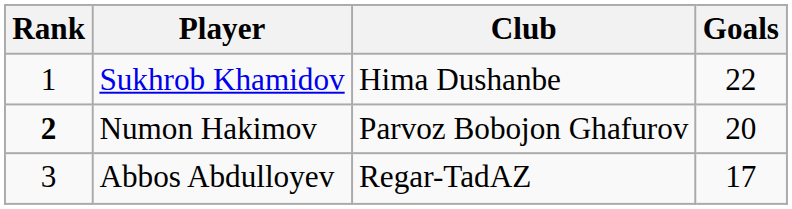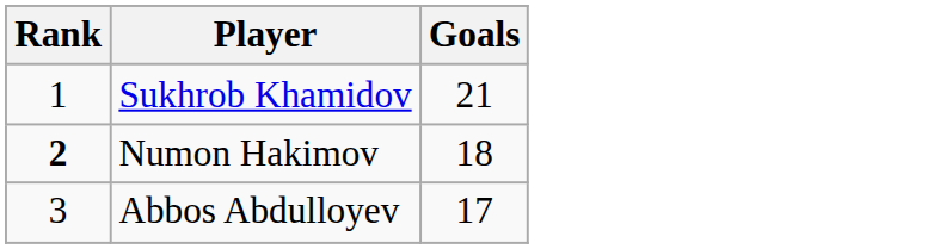 <table class="wikitable" style="text-align:center">
 <tr>
 <th>Rank</th>
 <th>Player</th>
-<th>Club</th>
 <th>Goals</th>
 </tr>
 <tr>
 <td>1</td>
 <td align="left"> <a href='#'>Sukhrob Khamidov</a></td>
-<td align="left">Hima Dushanbe</td>
-<td>22</td>
+<td>21</td>
 </tr>
 <tr>
 <td><strong>2</strong></td>
 <td align="left"> Numon Hakimov</td>
-<td align="left">Parvoz Bobojon Ghafurov</td>
-<td>20</td>
+<td>18</td>
 </tr>
 <tr>
 <td>3</td>
 <td align="left"> Abbos Abdulloyev</td>
-<td align="left">Regar-TadAZ</td>
 <td>17</td>
 </tr>
 </table>
